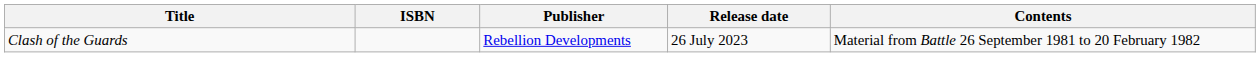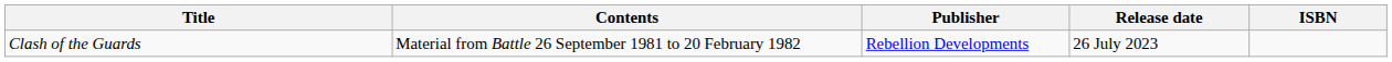 <table class="wikitable" width="85%">
 <tr>
 <th width=28%>Title</th>
-<th width=10%>ISBN</th>
+<th width=34%>Contents</th>
 <th width=15%>Publisher</th>
 <th width=13%>Release date</th>
-<th width=34%>Contents</th>
+<th width=10%>ISBN</th>
 </tr>
 <tr>
 <td><em>Clash of the Guards</em></td>
-<td></td>
+<td>Material from <em>Battle</em> 26 September 1981 to 20 February 1982</td>
 <td><a href='#'>Rebellion Developments</a></td>
 <td>26 July 2023</td>
-<td>Material from <em>Battle</em> 26 September 1981 to 20 February 1982</td>
+<td></td>
 </tr>
 </table>
